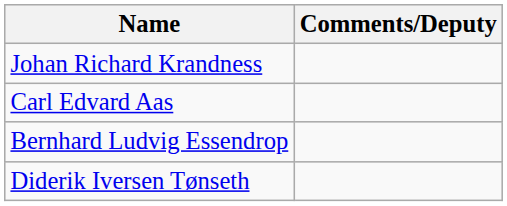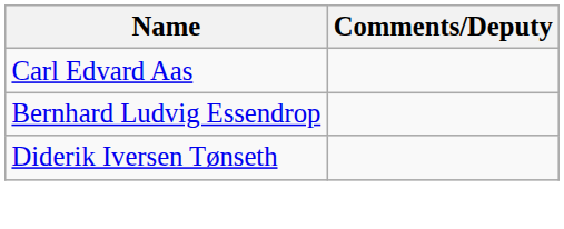 <table class="wikitable">
 <tr>
 <th>Name</th>
 <th>Comments/Deputy</th>
-</tr>
-<tr>
-<td><a href='#'>Johan Richard Krandness</a></td>
-<td></td>
 </tr>
 <tr>
 <td><a href='#'>Carl Edvard Aas</a></td>
 <td></td>
 </tr>
 <tr>
 <td><a href='#'>Bernhard Ludvig Essendrop</a></td>
 <td></td>
 </tr>
 <tr>
 <td><a href='#'>Diderik Iversen Tønseth</a></td>
 <td></td>
 </tr>
 </table>
